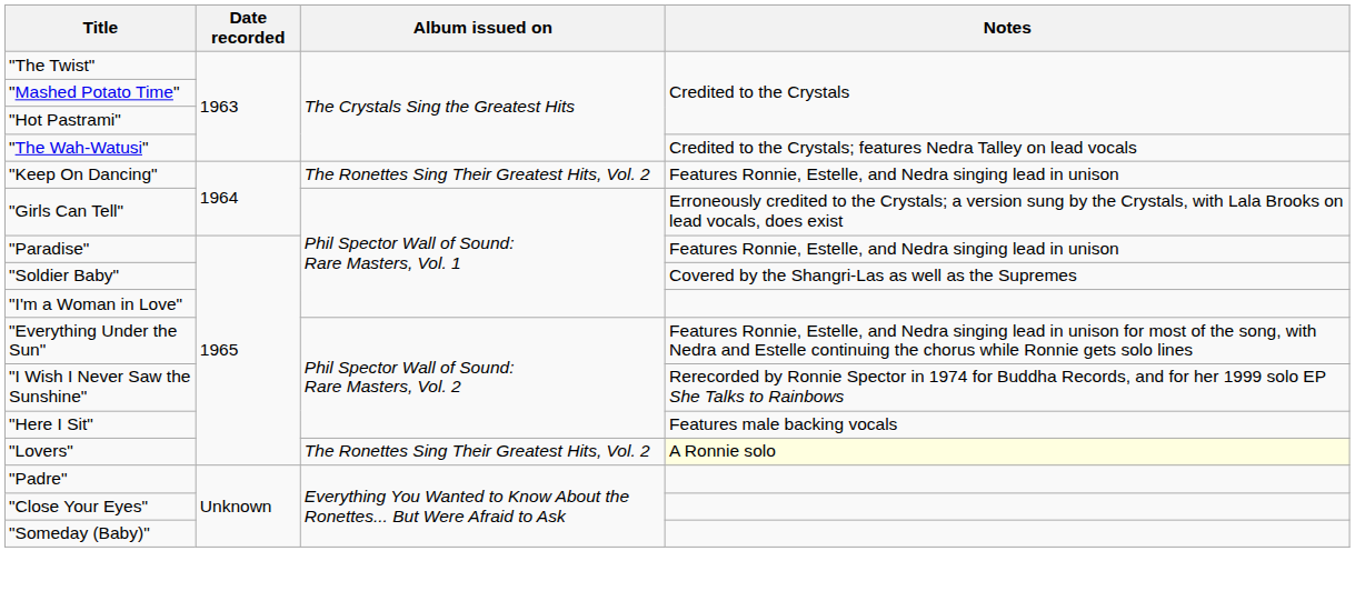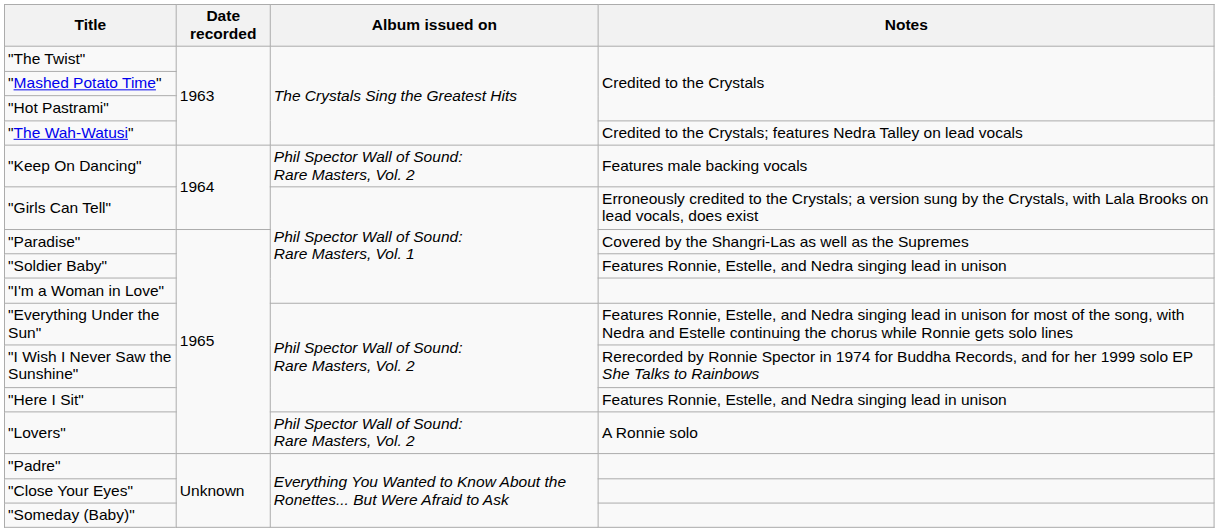 <table class="wikitable">
 <tr>
 <th>Title</th>
 <th>Date recorded</th>
 <th>Album issued on</th>
 <th>Notes</th>
 </tr>
 <tr>
 <td>"The Twist"</td>
 <td rowspan="4">1963</td>
 <td rowspan="4"><em>The Crystals Sing the Greatest Hits</em></td>
 <td rowspan="3">Credited to the Crystals</td>
 </tr>
 <tr>
 <td>"<a href='#'>Mashed Potato Time</a>"</td>
 </tr>
 <tr>
 <td>"Hot Pastrami"</td>
 </tr>
 <tr>
 <td>"<a href='#'>The Wah-Watusi</a>"</td>
 <td>Credited to the Crystals; features Nedra Talley on lead vocals</td>
 </tr>
 <tr>
 <td>"Keep On Dancing"</td>
 <td rowspan="2">1964</td>
-<td><em>The Ronettes Sing Their Greatest Hits, Vol. 2</em></td>
-<td>Features Ronnie, Estelle, and Nedra singing lead in unison</td>
+<td><em>Phil Spector Wall of Sound:<br>Rare Masters, Vol. 2</em></td>
+<td>Features male backing vocals</td>
 </tr>
 <tr>
 <td>"Girls Can Tell"</td>
 <td rowspan="4"><em>Phil Spector Wall of Sound:<br>Rare Masters, Vol. 1</em></td>
 <td>Erroneously credited to the Crystals; a version sung by the Crystals, with Lala Brooks on lead vocals, does exist</td>
 </tr>
 <tr>
 <td>"Paradise"</td>
 <td rowspan="7">1965</td>
-<td>Features Ronnie, Estelle, and Nedra singing lead in unison</td>
+<td>Covered by the Shangri-Las as well as the Supremes</td>
 </tr>
 <tr>
 <td>"Soldier Baby"</td>
-<td>Covered by the Shangri-Las as well as the Supremes</td>
+<td>Features Ronnie, Estelle, and Nedra singing lead in unison</td>
 </tr>
 <tr>
 <td>"I'm a Woman in Love"</td>
 <td></td>
 </tr>
 <tr>
 <td>"Everything Under the Sun"</td>
 <td rowspan="3"><em>Phil Spector Wall of Sound:<br>Rare Masters, Vol. 2</em></td>
 <td>Features Ronnie, Estelle, and Nedra singing lead in unison for most of the song, with Nedra and Estelle continuing the chorus while Ronnie gets solo lines</td>
 </tr>
 <tr>
 <td>"I Wish I Never Saw the Sunshine"</td>
 <td>Rerecorded by Ronnie Spector in 1974 for Buddha Records, and for her 1999 solo EP <em>She Talks to Rainbows</em></td>
 </tr>
 <tr>
 <td>"Here I Sit"</td>
-<td>Features male backing vocals</td>
+<td>Features Ronnie, Estelle, and Nedra singing lead in unison</td>
 </tr>
 <tr>
 <td>"Lovers"</td>
-<td><em>The Ronettes Sing Their Greatest Hits, Vol. 2</em></td>
-<td style="background: lightyellow;">A Ronnie solo</td>
+<td><em>Phil Spector Wall of Sound:<br>Rare Masters, Vol. 2</em></td>
+<td>A Ronnie solo</td>
 </tr>
 <tr>
 <td>"Padre"</td>
 <td rowspan="3">Unknown</td>
 <td rowspan="3"><em>Everything You Wanted to Know About the Ronettes... But Were Afraid to Ask</em></td>
 <td></td>
 </tr>
 <tr>
 <td>"Close Your Eyes"</td>
 <td></td>
 </tr>
 <tr>
 <td>"Someday (Baby)"</td>
 <td></td>
 </tr>
 </table>
